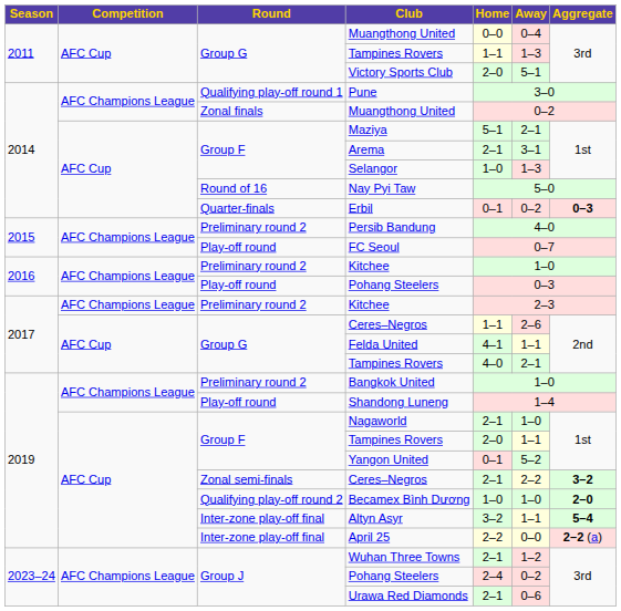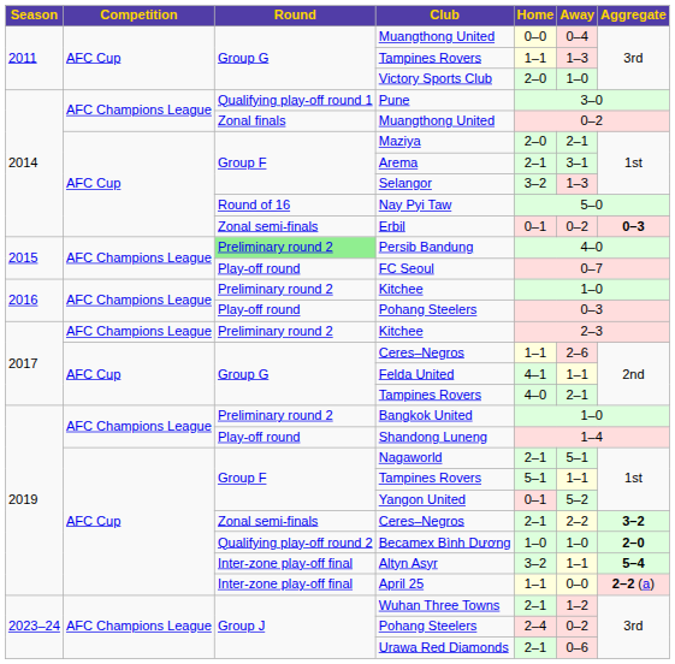 <table class="wikitable">
 <tr>
 <th style="background:#513da7; color:#FFD700">Season</th>
 <th style="background:#513da7; color:#FFD700">Competition</th>
 <th style="background:#513da7; color:#FFD700">Round</th>
 <th style="background:#513da7; color:#FFD700">Club</th>
 <th style="background:#513da7; color:#FFD700">Home</th>
 <th style="background:#513da7; color:#FFD700">Away</th>
 <th style="background:#513da7; color:#FFD700">Aggregate</th>
 </tr>
 <tr>
 <td rowspan="3"><a href='#'>2011</a></td>
 <td rowspan="3"><a href='#'>AFC Cup</a></td>
 <td rowspan="3"><a href='#'>Group G</a></td>
 <td> <a href='#'>Muangthong United</a></td>
 <td style="text-align:center; background:#ffd;">0–0</td>
 <td style="text-align:center; background:#fdd;">0–4</td>
 <td rowspan="3" style="text-align:center;">3rd</td>
 </tr>
 <tr>
 <td> <a href='#'>Tampines Rovers</a></td>
 <td style="text-align:center; background:#ffd;">1–1</td>
 <td style="text-align:center; background:#fdd;">1–3</td>
 </tr>
 <tr>
 <td> <a href='#'>Victory Sports Club</a></td>
 <td style="text-align:center; background:#dfd;">2–0</td>
-<td style="text-align:center; background:#dfd;">5–1</td>
+<td style="text-align:center; background:#dfd;">1–0</td>
 </tr>
 <tr>
 <td rowspan=7>2014</td>
 <td rowspan=2><a href='#'>AFC Champions League</a></td>
 <td><a href='#'>Qualifying play-off round 1</a></td>
 <td> <a href='#'>Pune</a></td>
 <td colspan="3" style="text-align:center; background:#dfd;">3–0</td>
 </tr>
 <tr>
 <td><a href='#'>Zonal finals</a></td>
 <td> <a href='#'>Muangthong United</a></td>
 <td colspan="3" style="text-align:center; background:#fdd;">0–2</td>
 </tr>
 <tr>
 <td rowspan="5"><a href='#'>AFC Cup</a></td>
 <td rowspan="3"><a href='#'>Group F</a></td>
 <td> <a href='#'>Maziya</a></td>
-<td style="text-align:center; background:#dfd;">5–1</td>
+<td style="text-align:center; background:#dfd;">2–0</td>
 <td style="text-align:center; background:#dfd;">2–1</td>
 <td rowspan="3" style="text-align:center">1st</td>
 </tr>
 <tr>
 <td> <a href='#'>Arema</a></td>
 <td style="text-align:center; background:#dfd;">2–1</td>
 <td style="text-align:center; background:#dfd;">3–1</td>
 </tr>
 <tr>
 <td> <a href='#'>Selangor</a></td>
-<td style="text-align:center; background:#dfd;">1–0</td>
+<td style="text-align:center; background:#dfd;">3–2</td>
 <td style="text-align:center; background:#fdd;">1–3</td>
 </tr>
 <tr>
 <td><a href='#'>Round of 16</a></td>
 <td> <a href='#'>Nay Pyi Taw</a></td>
 <td colspan="3" style="text-align:center; background:#dfd;">5–0</td>
 </tr>
 <tr>
-<td><a href='#'>Quarter-finals</a></td>
+<td><a href='#'>Zonal semi-finals</a></td>
 <td> <a href='#'>Erbil</a></td>
 <td style="text-align:center; background:#fdd;">0–1</td>
 <td style="text-align:center; background:#fdd;">0–2</td>
 <td style="text-align:center; background:#fdd;"><strong>0–3</strong></td>
 </tr>
 <tr>
 <td rowspan=2><a href='#'>2015</a></td>
 <td rowspan=2><a href='#'>AFC Champions League</a></td>
-<td><a href='#'>Preliminary round 2</a></td>
+<td style="background: lightgreen;"><a href='#'>Preliminary round 2</a></td>
 <td> <a href='#'>Persib Bandung</a></td>
 <td colspan="3" style="text-align:center; background:#dfd;">4–0</td>
 </tr>
 <tr>
 <td><a href='#'>Play-off round</a></td>
 <td> <a href='#'>FC Seoul</a></td>
 <td colspan="3" style="text-align:center; background:#fdd;">0–7</td>
 </tr>
 <tr>
 <td rowspan=2><a href='#'>2016</a></td>
 <td rowspan=2><a href='#'>AFC Champions League</a></td>
 <td><a href='#'>Preliminary round 2</a></td>
 <td> <a href='#'>Kitchee</a></td>
 <td colspan="3" style="text-align:center; background:#dfd;">1–0</td>
 </tr>
 <tr>
 <td><a href='#'>Play-off round</a></td>
 <td> <a href='#'>Pohang Steelers</a></td>
 <td colspan="3" style="text-align:center; background:#fdd;">0–3</td>
 </tr>
 <tr>
 <td rowspan=4>2017</td>
 <td rowspan=1><a href='#'>AFC Champions League</a></td>
 <td><a href='#'>Preliminary round 2</a></td>
 <td> <a href='#'>Kitchee</a></td>
 <td colspan="3" style="text-align:center; background:#fdd;">2–3</td>
 </tr>
 <tr>
 <td rowspan=3><a href='#'>AFC Cup</a></td>
 <td rowspan="3"><a href='#'>Group G</a></td>
 <td> <a href='#'>Ceres–Negros</a></td>
 <td style="text-align:center; background:#ffd;">1–1</td>
 <td style="text-align:center; background:#fdd;">2–6</td>
 <td rowspan="3" style="text-align:center">2nd</td>
 </tr>
 <tr>
 <td> <a href='#'>Felda United</a></td>
 <td style="text-align:center; background:#dfd;">4–1</td>
 <td style="text-align:center; background:#ffd;">1–1</td>
 </tr>
 <tr>
 <td> <a href='#'>Tampines Rovers</a></td>
 <td style="text-align:center; background:#dfd;">4–0</td>
 <td style="text-align:center; background:#dfd;">2–1</td>
 </tr>
 <tr>
 <td rowspan=9>2019</td>
 <td rowspan="2"><a href='#'>AFC Champions League</a></td>
 <td><a href='#'>Preliminary round 2</a></td>
 <td> <a href='#'>Bangkok United</a></td>
 <td colspan="3" style="text-align:center; background:#dfd;">1–0</td>
 </tr>
 <tr>
 <td><a href='#'>Play-off round</a></td>
 <td> <a href='#'>Shandong Luneng</a></td>
 <td colspan="3" style="text-align:center; background:#fdd;">1–4</td>
 </tr>
 <tr>
 <td rowspan=7><a href='#'>AFC Cup</a></td>
 <td rowspan="3"><a href='#'>Group F</a></td>
 <td> <a href='#'>Nagaworld</a></td>
 <td style="text-align:center; background:#dfd;">2–1</td>
-<td style="text-align:center; background:#dfd;">1–0</td>
+<td style="text-align:center; background:#dfd;">5–1</td>
 <td rowspan="3" style="text-align:center">1st</td>
 </tr>
 <tr>
 <td> <a href='#'>Tampines Rovers</a></td>
-<td style="text-align:center; background:#dfd;">2–0</td>
+<td style="text-align:center; background:#dfd;">5–1</td>
 <td style="text-align:center; background:#ffd;">1–1</td>
 </tr>
 <tr>
 <td style="text-align:left"> <a href='#'>Yangon United</a></td>
 <td style="text-align:center; background:#fdd;">0–1</td>
 <td style="text-align:center; background:#dfd;">5–2</td>
 </tr>
 <tr>
 <td><a href='#'>Zonal semi-finals</a></td>
 <td> <a href='#'>Ceres–Negros</a></td>
 <td style="text-align:center; background:#dfd;">2–1</td>
 <td style="text-align:center; background:#ffd;">2–2</td>
 <td style="text-align:center; background:#dfd;"><strong>3–2</strong></td>
 </tr>
 <tr>
 <td><a href='#'>Qualifying play-off round 2</a></td>
 <td> <a href='#'>Becamex Bình Dương</a></td>
 <td style="text-align:center; background:#dfd;">1–0</td>
 <td style="text-align:center; background:#dfd;">1–0</td>
 <td style="text-align:center; background:#dfd;"><strong>2–0</strong></td>
 </tr>
 <tr>
 <td><a href='#'>Inter-zone play-off final</a></td>
 <td> <a href='#'>Altyn Asyr</a></td>
 <td style="text-align:center; background:#dfd;">3–2</td>
 <td style="text-align:center; background:#ffd;">1–1</td>
 <td style="text-align:center; background:#dfd;"><strong>5–4</strong></td>
 </tr>
 <tr>
 <td><a href='#'>Inter-zone play-off final</a></td>
 <td> <a href='#'>April 25</a></td>
-<td style="text-align:center; background:#ffd;">2–2</td>
+<td style="text-align:center; background:#ffd;">1–1</td>
 <td style="text-align:center; background:#ffd;">0–0</td>
 <td style="text-align:center; background:#fdd;"><strong>2–2</strong> (<a href='#'>a</a>)</td>
 </tr>
 <tr>
 <td rowspan="3"><a href='#'>2023–24</a></td>
 <td rowspan="3"><a href='#'>AFC Champions League</a></td>
 <td rowspan="3"><a href='#'>Group J</a></td>
 <td> <a href='#'>Wuhan Three Towns</a></td>
 <td style="text-align:center; background:#dfd;">2–1</td>
 <td style="text-align:center; background:#fdd;">1–2</td>
 <td rowspan="3" style="text-align:center;">3rd</td>
 </tr>
 <tr>
 <td> <a href='#'>Pohang Steelers</a></td>
 <td style="text-align:center; background:#fdd;">2–4</td>
 <td style="text-align:center; background:#fdd;">0–2</td>
 </tr>
 <tr>
 <td> <a href='#'>Urawa Red Diamonds</a></td>
 <td style="text-align:center; background:#dfd;">2–1</td>
 <td style="text-align:center; background:#fdd;">0–6</td>
 </tr>
 </table>
